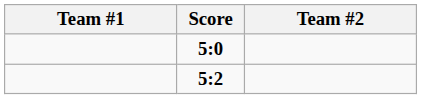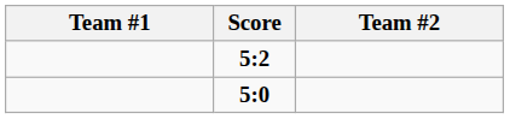 <table class="wikitable" style="text-align:center;">
 <tr>
 <th width=140>Team #1</th>
 <th width=50>Score</th>
 <th width=140>Team #2</th>
 </tr>
 <tr>
 <td style="text-align:right;"></td>
-<td><strong>5:0</strong></td>
+<td><strong>5:2</strong></td>
 <td style="text-align:left;"></td>
 </tr>
 <tr>
 <td style="text-align:right;"></td>
-<td><strong>5:2</strong></td>
+<td><strong>5:0</strong></td>
 <td style="text-align:left;"></td>
 </tr>
 </table>
